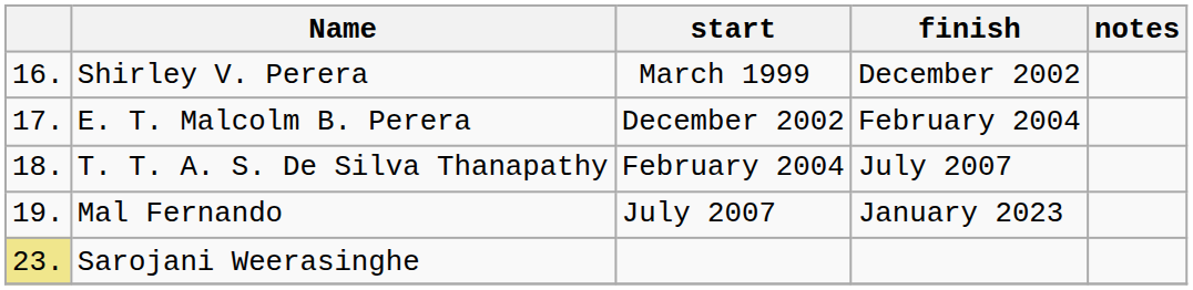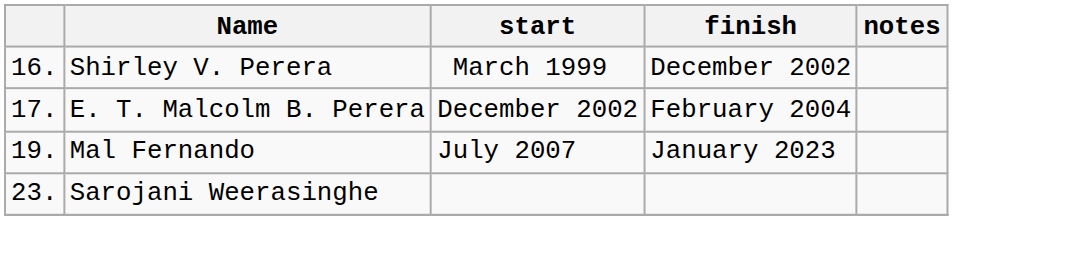 <table class="wikitable sortable">
 <tr>
 <th></th>
 <th scope="col">Name</th>
 <th scope="col">start</th>
 <th scope="col">finish</th>
 <th scope="col" class="unsortable">notes</th>
 </tr>
 <tr>
 <td>16.</td>
 <td>Shirley V. Perera</td>
 <td> March 1999</td>
 <td>December 2002</td>
 <td></td>
 </tr>
 <tr>
 <td>17.</td>
 <td>E. T. Malcolm B. Perera</td>
 <td>December 2002</td>
 <td>February 2004</td>
 <td></td>
 </tr>
 <tr>
-<td>18.</td>
-<td>T. T. A. S. De Silva Thanapathy</td>
-<td>February 2004</td>
-<td>July 2007</td>
-<td></td>
-</tr>
-<tr>
 <td>19.</td>
 <td>Mal Fernando</td>
 <td>July 2007</td>
 <td>January 2023</td>
 <td></td>
 </tr>
 <tr>
-<td style="background: khaki;">23.</td>
+<td>23.</td>
 <td>Sarojani Weerasinghe</td>
 <td></td>
 <td></td>
 <td></td>
 </tr>
 <tr>
 </tr>
 </table>
